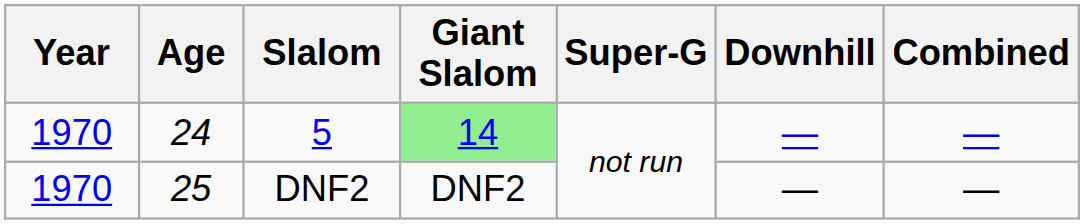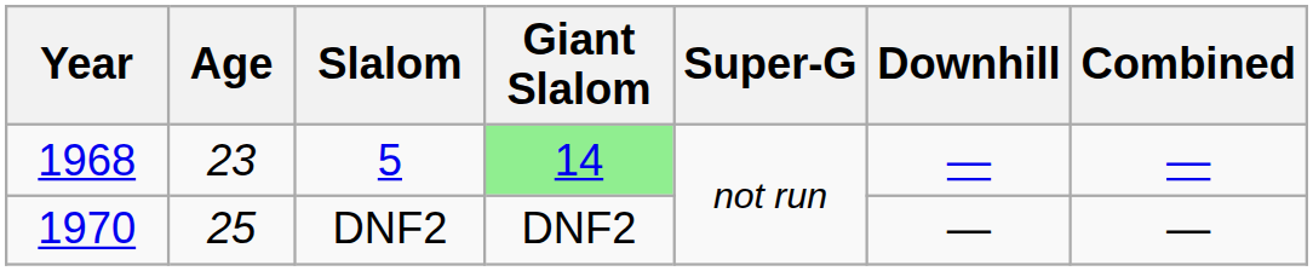 <table class=wikitable style="text-align:center">
 <tr>
 <th>  Year  </th>
 <th> Age </th>
 <th> Slalom </th>
 <th>Giant<br> Slalom </th>
 <th>Super-G</th>
 <th>Downhill</th>
 <th>Combined</th>
 </tr>
 <tr>
-<td><a href='#'>1970</a></td>
-<td><em>24</em></td>
+<td><a href='#'>1968</a></td>
+<td><em>23</em></td>
 <td><a href='#'>5</a></td>
 <td style="background: lightgreen;"><a href='#'>14</a></td>
 <td rowspan=2><small><em>not run</em></small></td>
 <td><a href='#'>—</a></td>
 <td><a href='#'>—</a></td>
 </tr>
 <tr>
 <td><a href='#'>1970</a></td>
 <td><em>25</em></td>
 <td>DNF2</td>
 <td>DNF2</td>
 <td>—</td>
 <td>—</td>
 </tr>
 </table>
